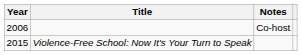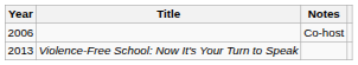 <table class="wikitable sortable">
 <tr>
 <th>Year</th>
 <th>Title</th>
 <th class="unsortable">Notes</th>
 <th></th>
 </tr>
 <tr>
 <td>2006</td>
 <td> </td>
 <td>Co-host</td>
 <td></td>
 </tr>
 <tr>
-<td>2015</td>
+<td>2013</td>
 <td><em>Violence-Free School: Now It's Your Turn to Speak</em></td>
 <td></td>
 <td></td>
 </tr>
 </table>
